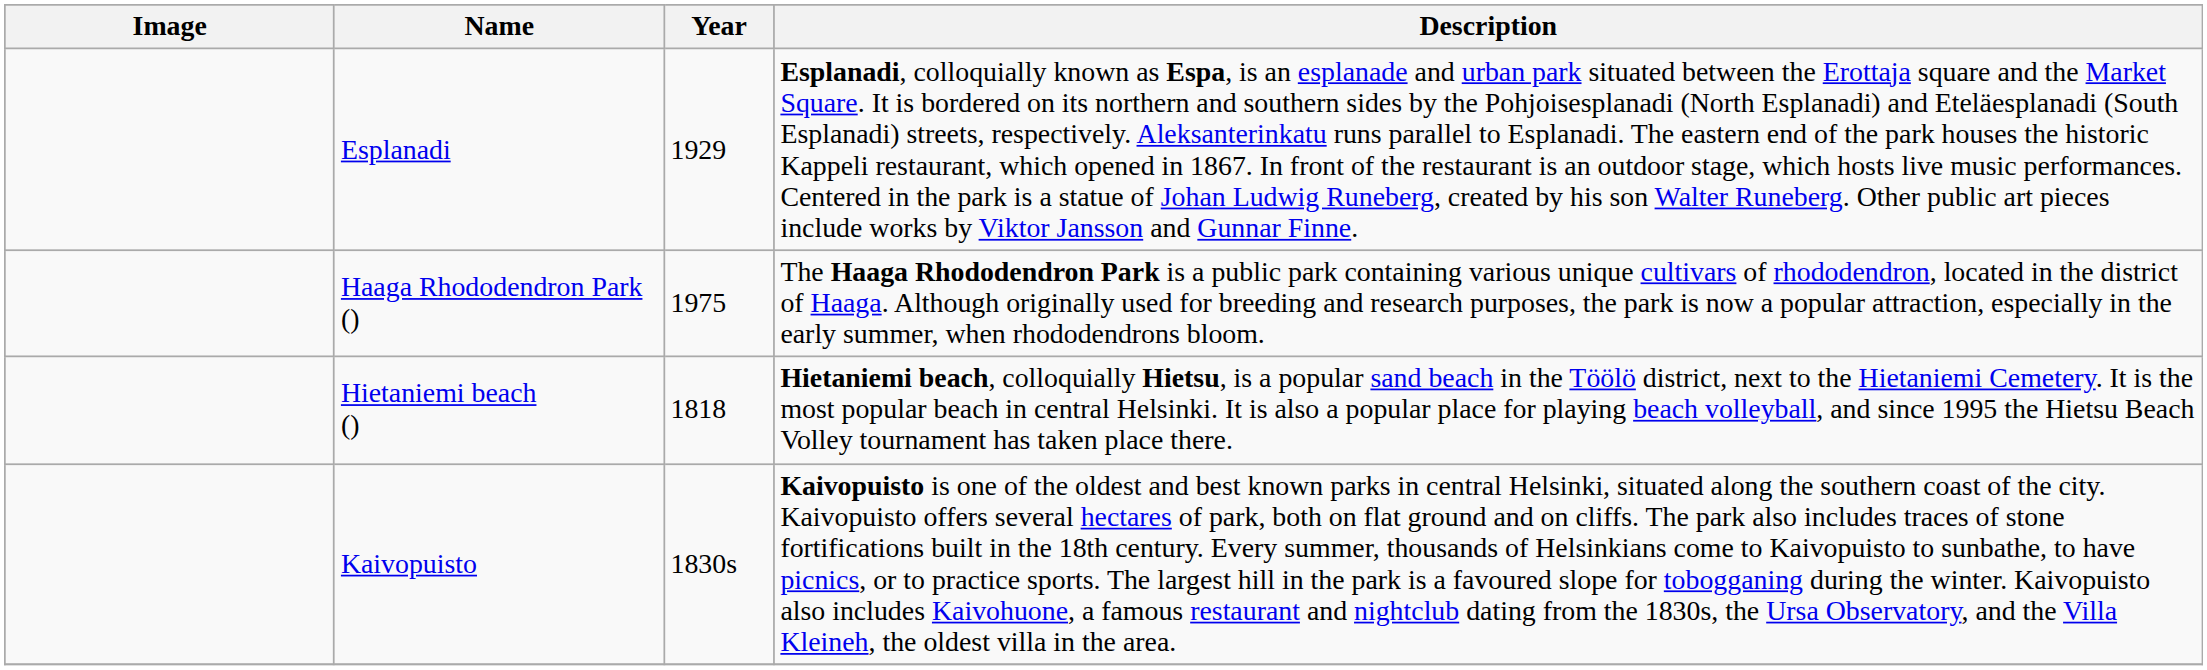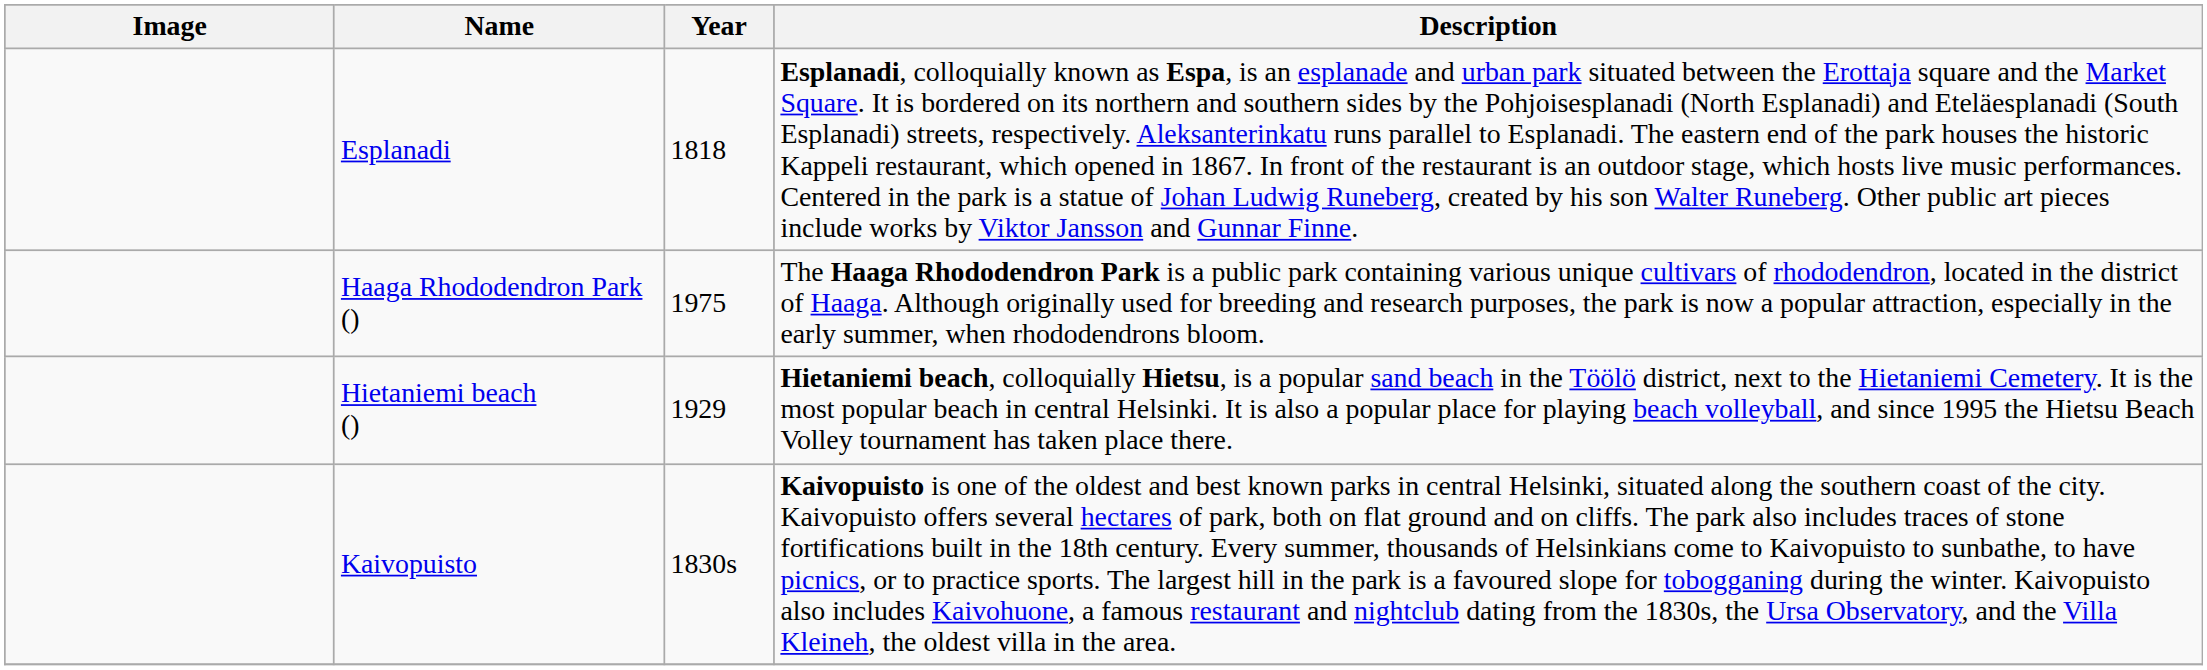 <table class="wikitable sortable" style="width:100%">
 <tr>
 <th scope="col" style="width: 15%;" class="unsortable">Image</th>
 <th scope="col" style="width: 15%;">Name</th>
 <th scope="col" style="width: 5%;">Year</th>
 <th scope="col" style="width: 65%;" class="unsortable">Description</th>
 </tr>
 <tr>
 <td></td>
 <td><a href='#'>Esplanadi</a></td>
-<td>1929</td>
+<td>1818</td>
 <td><strong>Esplanadi</strong>, colloquially known as <strong>Espa</strong>, is an <a href='#'>esplanade</a> and <a href='#'>urban park</a> situated between the <a href='#'>Erottaja</a> square and the <a href='#'>Market Square</a>. It is bordered on its northern and southern sides by the Pohjoisesplanadi (North Esplanadi) and Eteläesplanadi (South Esplanadi) streets, respectively. <a href='#'>Aleksanterinkatu</a> runs parallel to Esplanadi. The eastern end of the park houses the historic Kappeli restaurant, which opened in 1867. In front of the restaurant is an outdoor stage, which hosts live music performances. Centered in the park is a statue of <a href='#'>Johan Ludwig Runeberg</a>, created by his son <a href='#'>Walter Runeberg</a>. Other public art pieces include works by <a href='#'>Viktor Jansson</a> and <a href='#'>Gunnar Finne</a>.</td>
 </tr>
 <tr>
 <td></td>
 <td><a href='#'>Haaga Rhododendron Park</a><br>()</td>
 <td>1975</td>
 <td>The <strong>Haaga Rhododendron Park</strong> is a public park containing various unique <a href='#'>cultivars</a> of <a href='#'>rhododendron</a>, located in the district of <a href='#'>Haaga</a>. Although originally used for breeding and research purposes, the park is now a popular attraction, especially in the early summer, when rhododendrons bloom.</td>
 </tr>
 <tr>
 <td></td>
 <td><a href='#'>Hietaniemi beach</a><br>()</td>
-<td>1818</td>
+<td>1929</td>
 <td><strong>Hietaniemi beach</strong>, colloquially <strong>Hietsu</strong>, is a popular <a href='#'>sand beach</a> in  the <a href='#'>Töölö</a> district, next to the <a href='#'>Hietaniemi Cemetery</a>. It is the most popular beach in central Helsinki. It is also a popular place for playing <a href='#'>beach volleyball</a>, and since 1995 the Hietsu Beach Volley tournament has taken place there.</td>
 </tr>
 <tr>
 <td></td>
 <td><a href='#'>Kaivopuisto</a></td>
 <td>1830s</td>
 <td><strong>Kaivopuisto</strong> is one of the oldest and best known parks in central Helsinki, situated along the southern coast of the city. Kaivopuisto offers several <a href='#'>hectares</a> of park, both on flat ground and on cliffs. The park also includes traces of stone fortifications built in the 18th century. Every summer, thousands of Helsinkians come to Kaivopuisto to sunbathe, to have <a href='#'>picnics</a>, or to practice sports. The largest hill in the park is a favoured slope for <a href='#'>tobogganing</a> during the winter. Kaivopuisto also includes <a href='#'>Kaivohuone</a>, a famous <a href='#'>restaurant</a> and <a href='#'>nightclub</a> dating from the 1830s, the <a href='#'>Ursa Observatory</a>, and the <a href='#'>Villa Kleineh</a>, the oldest villa in the area.</td>
 </tr>
 <tr>
 </tr>
 </table>
